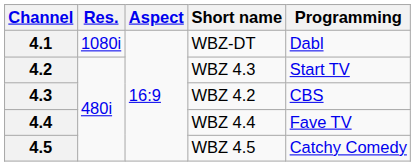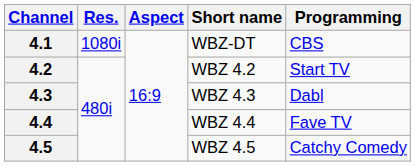 <table class="wikitable">
 <tr>
 <th scope = "col"><a href='#'>Channel</a></th>
 <th scope = "col"><a href='#'>Res.</a></th>
 <th scope = "col"><a href='#'>Aspect</a></th>
 <th scope = "col">Short name</th>
 <th scope = "col">Programming</th>
 </tr>
 <tr>
 <th scope = "row">4.1</th>
 <td><a href='#'>1080i</a></td>
 <td rowspan=5><a href='#'>16:9</a></td>
 <td>WBZ-DT</td>
-<td><a href='#'>Dabl</a></td>
+<td><a href='#'>CBS</a></td>
 </tr>
 <tr>
 <th scope = "row">4.2</th>
 <td rowspan=4><a href='#'>480i</a></td>
-<td>WBZ 4.3</td>
+<td>WBZ 4.2</td>
 <td><a href='#'>Start TV</a></td>
 </tr>
 <tr>
 <th scope = "row">4.3</th>
-<td>WBZ 4.2</td>
-<td><a href='#'>CBS</a></td>
+<td>WBZ 4.3</td>
+<td><a href='#'>Dabl</a></td>
 </tr>
 <tr>
 <th scope = "row">4.4</th>
 <td>WBZ 4.4</td>
 <td><a href='#'>Fave TV</a></td>
 </tr>
 <tr>
 <th scope = "row">4.5</th>
 <td>WBZ 4.5</td>
 <td><a href='#'>Catchy Comedy</a></td>
 </tr>
 </table>
